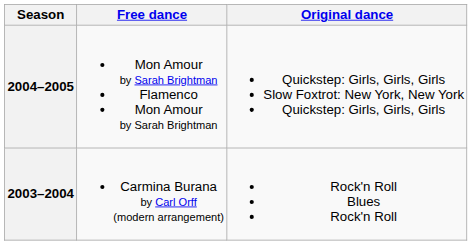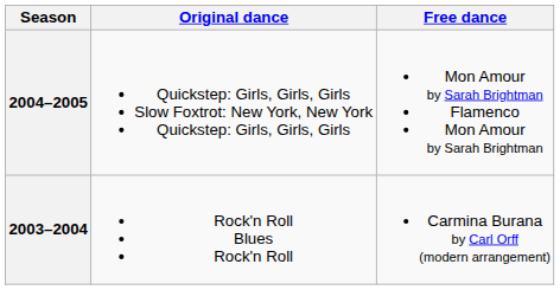 <table class="wikitable" style="text-align:center">
 <tr>
 <th>Season</th>
+<th><a href='#'>Original dance</a></th>
 <th><a href='#'>Free dance</a></th>
-<th><a href='#'>Original dance</a></th>
 </tr>
 <tr>
 <th>2004–2005 <br> </th>
+<td><br><ul><li>Quickstep: Girls, Girls, Girls</li><li>Slow Foxtrot: New York, New York</li><li>Quickstep: Girls, Girls, Girls</li></ul></td>
 <td><br><ul><li>Mon Amour <br><small> by <a href='#'>Sarah Brightman</a> </small></li><li>Flamenco</li><li>Mon Amour <br><small> by Sarah Brightman </small></li></ul></td>
-<td><br><ul><li>Quickstep: Girls, Girls, Girls</li><li>Slow Foxtrot: New York, New York</li><li>Quickstep: Girls, Girls, Girls</li></ul></td>
 </tr>
 <tr>
 <th>2003–2004 <br> </th>
+<td><br><ul><li>Rock'n Roll</li><li>Blues</li><li>Rock'n Roll</li></ul></td>
 <td><br><ul><li>Carmina Burana <br><small> by <a href='#'>Carl Orff</a> <br> (modern arrangement) </small></li></ul></td>
-<td><br><ul><li>Rock'n Roll</li><li>Blues</li><li>Rock'n Roll</li></ul></td>
 </tr>
 </table>
